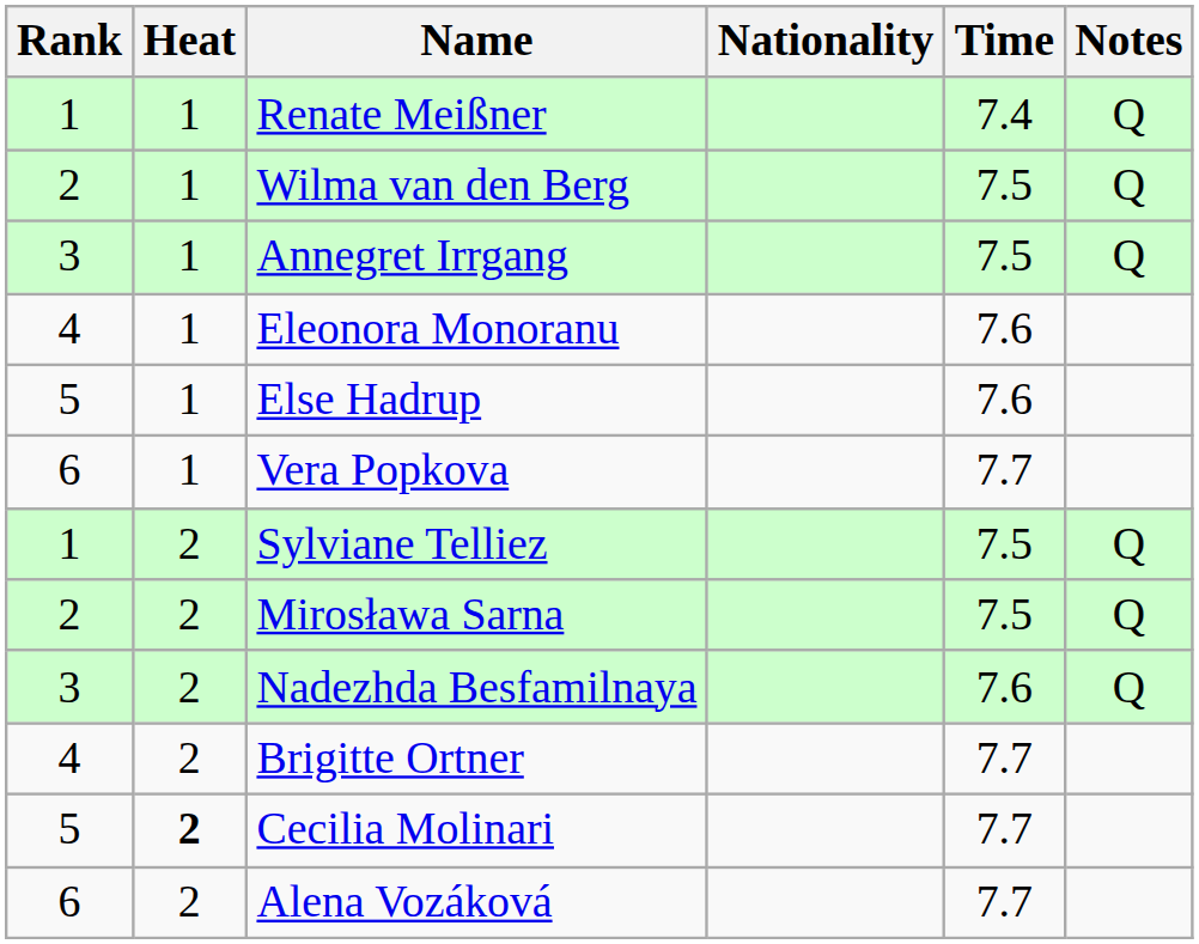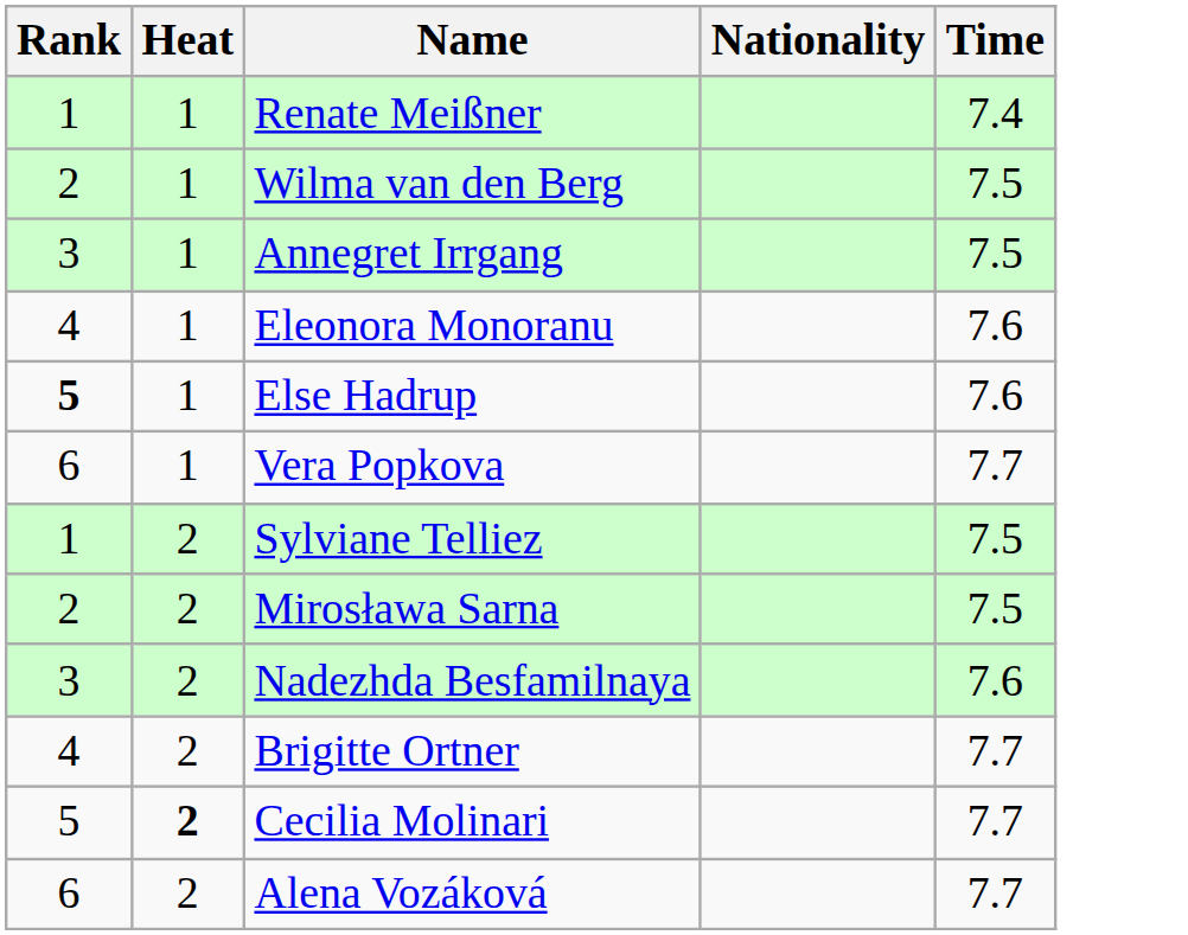 <table class="wikitable sortable" style="text-align:center">
 <tr>
 <th>Rank</th>
 <th>Heat</th>
 <th>Name</th>
 <th>Nationality</th>
 <th>Time</th>
-<th>Notes</th>
 </tr>
 <tr bgcolor=ccffcc>
 <td>1</td>
 <td>1</td>
 <td align="left"><a href='#'>Renate Meißner</a></td>
 <td align=left></td>
 <td>7.4</td>
-<td>Q</td>
 </tr>
 <tr bgcolor=ccffcc>
 <td>2</td>
 <td>1</td>
 <td align="left"><a href='#'>Wilma van den Berg</a></td>
 <td align=left></td>
 <td>7.5</td>
-<td>Q</td>
 </tr>
 <tr bgcolor=ccffcc>
 <td>3</td>
 <td>1</td>
 <td align="left"><a href='#'>Annegret Irrgang</a></td>
 <td align=left></td>
 <td>7.5</td>
-<td>Q</td>
 </tr>
 <tr>
 <td>4</td>
 <td>1</td>
 <td align="left"><a href='#'>Eleonora Monoranu</a></td>
 <td align=left></td>
 <td>7.6</td>
-<td></td>
 </tr>
 <tr>
-<td>5</td>
+<td><strong>5</strong></td>
 <td>1</td>
 <td align="left"><a href='#'>Else Hadrup</a></td>
 <td align=left></td>
 <td>7.6</td>
-<td></td>
 </tr>
 <tr>
 <td>6</td>
 <td>1</td>
 <td align="left"><a href='#'>Vera Popkova</a></td>
 <td align=left></td>
 <td>7.7</td>
-<td></td>
 </tr>
 <tr bgcolor=ccffcc>
 <td>1</td>
 <td>2</td>
 <td align="left"><a href='#'>Sylviane Telliez</a></td>
 <td align=left></td>
 <td>7.5</td>
-<td>Q</td>
 </tr>
 <tr bgcolor=ccffcc>
 <td>2</td>
 <td>2</td>
 <td align="left"><a href='#'>Mirosława Sarna</a></td>
 <td align=left></td>
 <td>7.5</td>
-<td>Q</td>
 </tr>
 <tr bgcolor=ccffcc>
 <td>3</td>
 <td>2</td>
 <td align="left"><a href='#'>Nadezhda Besfamilnaya</a></td>
 <td align=left></td>
 <td>7.6</td>
-<td>Q</td>
 </tr>
 <tr>
 <td>4</td>
 <td>2</td>
 <td align="left"><a href='#'>Brigitte Ortner</a></td>
 <td align=left></td>
 <td>7.7</td>
-<td></td>
 </tr>
 <tr>
 <td>5</td>
 <td><strong>2</strong></td>
 <td align="left"><a href='#'>Cecilia Molinari</a></td>
 <td align=left></td>
 <td>7.7</td>
-<td></td>
 </tr>
 <tr>
 <td>6</td>
 <td>2</td>
 <td align="left"><a href='#'>Alena Vozáková</a></td>
 <td align=left></td>
 <td>7.7</td>
-<td></td>
 </tr>
 </table>
